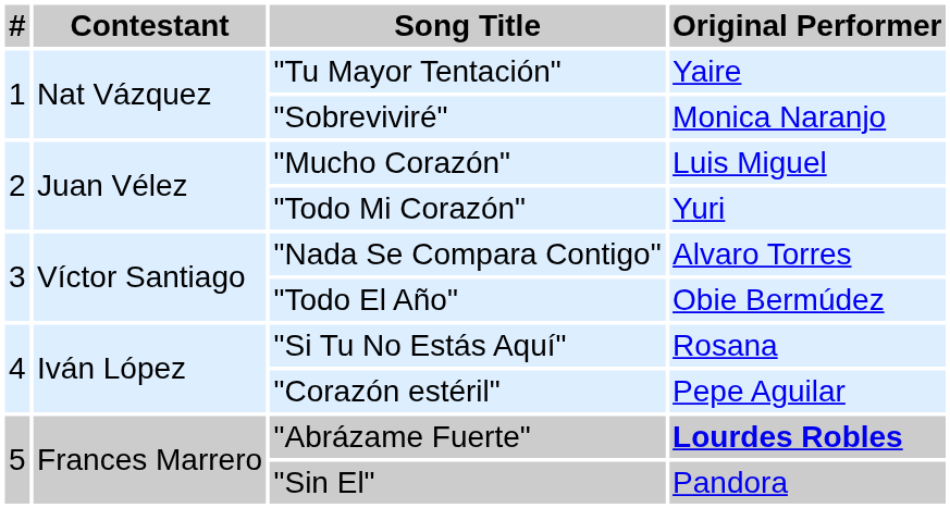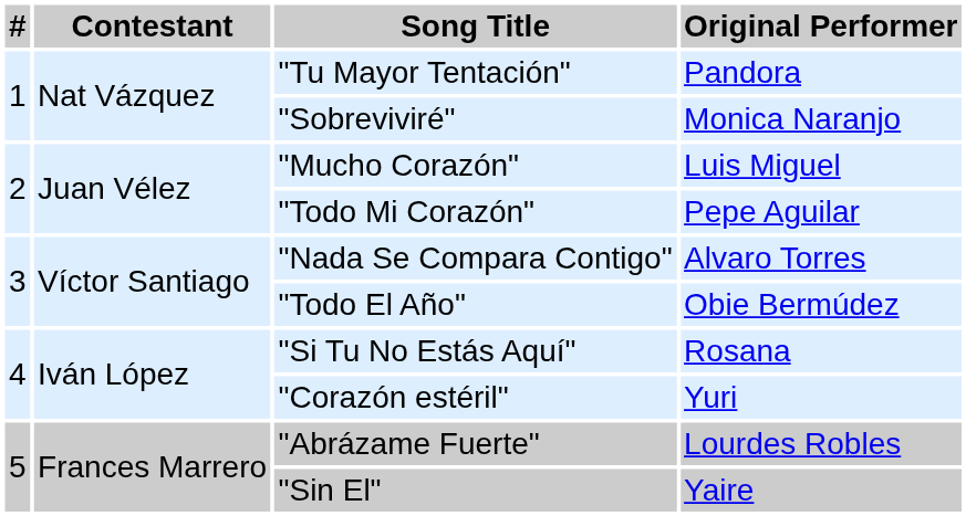 <table cellpadding=2 cellspacing=2>
 <tr bgcolor=#cccccc>
 <th>#</th>
 <th>Contestant</th>
 <th>Song Title</th>
 <th>Original Performer</th>
 </tr>
 <tr bgcolor=#DDEEFF>
 <td rowspan="2" align=center>1</td>
 <td rowspan="2">Nat Vázquez</td>
 <td>"Tu Mayor Tentación"</td>
-<td><a href='#'>Yaire</a></td>
+<td><a href='#'>Pandora</a></td>
 </tr>
 <tr bgcolor=#DDEEFF>
 <td>"Sobreviviré"</td>
 <td><a href='#'>Monica Naranjo</a></td>
 </tr>
 <tr bgcolor=#DDEEFF>
 <td rowspan="2" align=center>2</td>
 <td rowspan="2">Juan Vélez</td>
 <td>"Mucho Corazón"</td>
 <td><a href='#'>Luis Miguel</a></td>
 </tr>
 <tr bgcolor=#DDEEFF>
 <td>"Todo Mi Corazón"</td>
-<td><a href='#'>Yuri</a></td>
+<td><a href='#'>Pepe Aguilar</a></td>
 </tr>
 <tr bgcolor=#DDEEFF>
 <td rowspan="2" align=center>3</td>
 <td rowspan="2">Víctor Santiago</td>
 <td>"Nada Se Compara Contigo"</td>
 <td><a href='#'>Alvaro Torres</a></td>
 </tr>
 <tr bgcolor=#DDEEFF>
 <td>"Todo El Año"</td>
 <td><a href='#'>Obie Bermúdez</a></td>
 </tr>
 <tr bgcolor=#DDEEFF>
 <td rowspan="2" align=center>4</td>
 <td rowspan="2">Iván López</td>
 <td>"Si Tu No Estás Aquí"</td>
 <td><a href='#'>Rosana</a></td>
 </tr>
 <tr bgcolor=#DDEEFF>
 <td>"Corazón estéril"</td>
-<td><a href='#'>Pepe Aguilar</a></td>
+<td><a href='#'>Yuri</a></td>
 </tr>
 <tr bgcolor=#CCCCCC>
 <td rowspan="2" align=center>5</td>
 <td rowspan="2">Frances Marrero</td>
 <td>"Abrázame Fuerte"</td>
-<td><strong><a href='#'>Lourdes Robles</a></strong></td>
+<td><a href='#'>Lourdes Robles</a></td>
 </tr>
 <tr bgcolor=#CCCCCC>
 <td>"Sin El"</td>
-<td><a href='#'>Pandora</a></td>
+<td><a href='#'>Yaire</a></td>
 </tr>
 </table>
